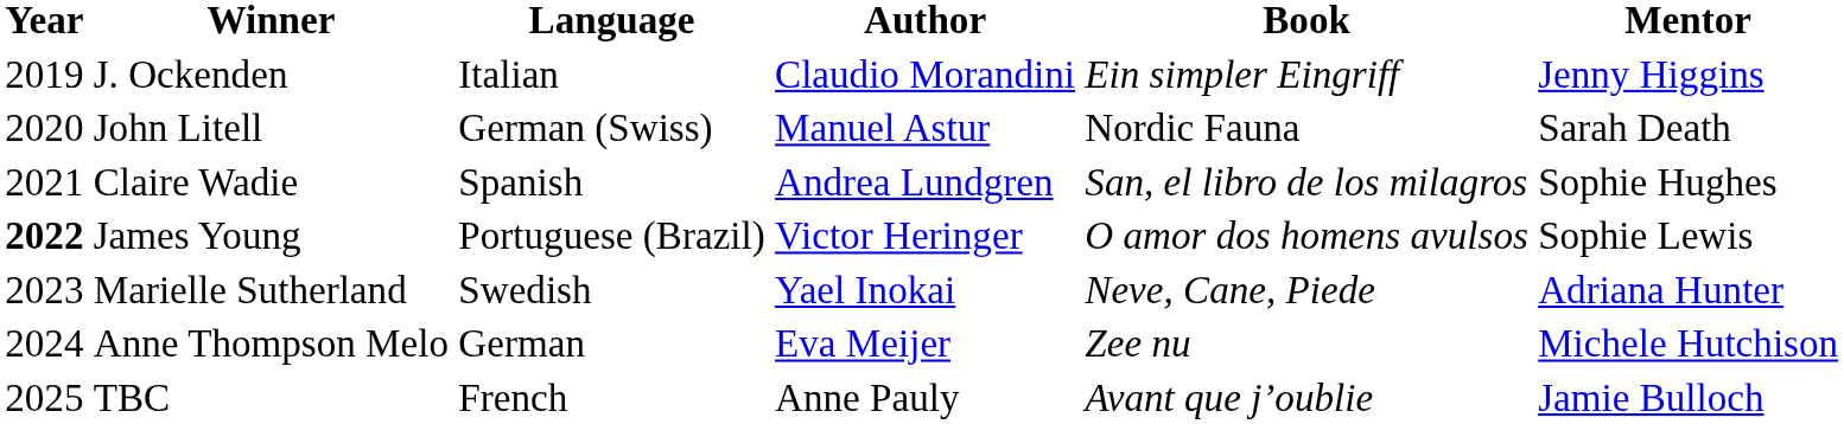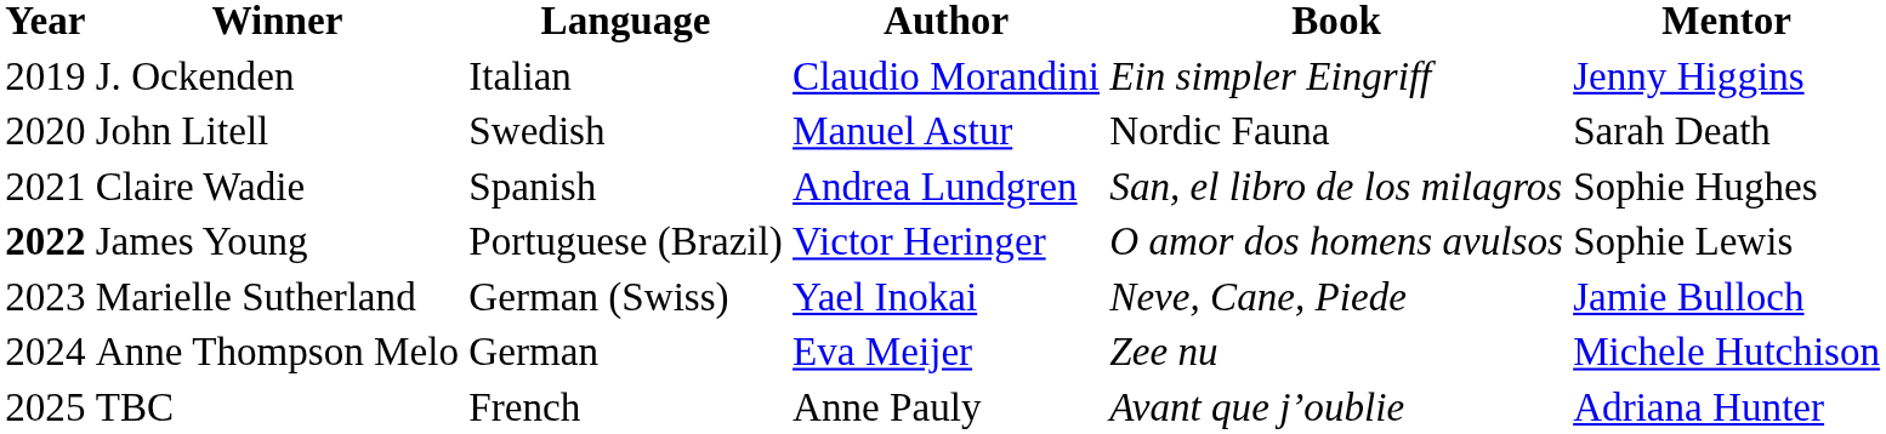 <table>
 <tr>
 <th>Year</th>
 <th>Winner</th>
 <th>Language</th>
 <th>Author</th>
 <th>Book</th>
 <th>Mentor</th>
 </tr>
 <tr>
 <td>2019</td>
 <td>J. Ockenden</td>
 <td>Italian</td>
 <td><a href='#'>Claudio Morandini</a></td>
 <td><em>Ein simpler Eingriff</em></td>
 <td><a href='#'>Jenny Higgins</a></td>
 </tr>
 <tr>
 <td>2020</td>
 <td>John Litell</td>
-<td>German (Swiss)</td>
+<td>Swedish</td>
 <td><a href='#'>Manuel Astur</a></td>
 <td>Nordic Fauna</td>
 <td>Sarah Death</td>
 </tr>
 <tr>
 <td>2021</td>
 <td>Claire Wadie</td>
 <td>Spanish</td>
 <td><a href='#'>Andrea Lundgren</a></td>
 <td><em>San, el libro de los milagros</em></td>
 <td>Sophie Hughes</td>
 </tr>
 <tr>
 <td><strong>2022</strong></td>
 <td>James Young</td>
 <td>Portuguese (Brazil)</td>
 <td><a href='#'>Victor Heringer</a></td>
 <td><em>O amor dos homens avulsos</em></td>
 <td>Sophie Lewis</td>
 </tr>
 <tr>
 <td>2023</td>
 <td>Marielle Sutherland</td>
-<td>Swedish</td>
+<td>German (Swiss)</td>
 <td><a href='#'>Yael Inokai</a></td>
 <td><em>Neve, Cane, Piede</em></td>
-<td><a href='#'>Adriana Hunter</a></td>
+<td><a href='#'>Jamie Bulloch</a></td>
 </tr>
 <tr>
 <td>2024</td>
 <td>Anne Thompson Melo</td>
 <td>German</td>
 <td><a href='#'>Eva Meijer</a></td>
 <td><em>Zee nu</em></td>
 <td><a href='#'>Michele Hutchison</a></td>
 </tr>
 <tr>
 <td>2025</td>
 <td>TBC</td>
 <td>French</td>
 <td>Anne Pauly</td>
 <td><em>Avant que j’oublie</em></td>
-<td><a href='#'>Jamie Bulloch</a></td>
+<td><a href='#'>Adriana Hunter</a></td>
 </tr>
 <tr>
 </tr>
 </table>
